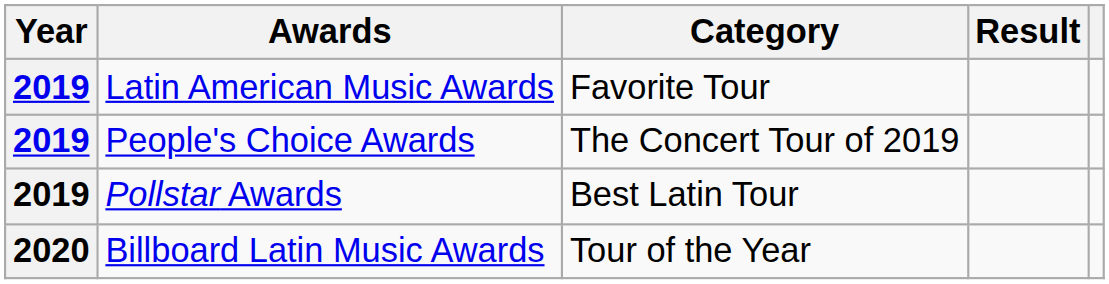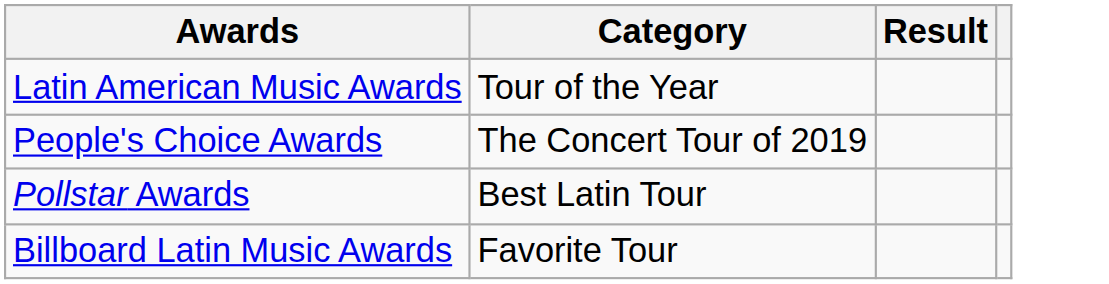 <table class="wikitable sortable plainrowheaders">
 <tr>
-<th>Year</th>
 <th>Awards</th>
 <th>Category</th>
 <th>Result</th>
 <th scope="col" class="unsortable"></th>
 </tr>
 <tr>
-<th scope="row"><a href='#'>2019</a></th>
 <td><a href='#'>Latin American Music Awards</a></td>
-<td>Favorite Tour</td>
+<td>Tour of the Year</td>
 <td></td>
 <td></td>
 </tr>
 <tr>
-<th scope="row"><a href='#'>2019</a></th>
 <td><a href='#'>People's Choice Awards</a></td>
 <td>The Concert Tour of 2019</td>
 <td></td>
 <td></td>
 </tr>
 <tr>
-<th scope="row">2019</th>
 <td><a href='#'><em>Pollstar</em> Awards</a></td>
 <td>Best Latin Tour</td>
 <td></td>
 <td></td>
 </tr>
 <tr>
-<th scope="row">2020</th>
 <td><a href='#'>Billboard Latin Music Awards</a></td>
-<td>Tour of the Year</td>
+<td>Favorite Tour</td>
 <td></td>
 <td></td>
 </tr>
 </table>
